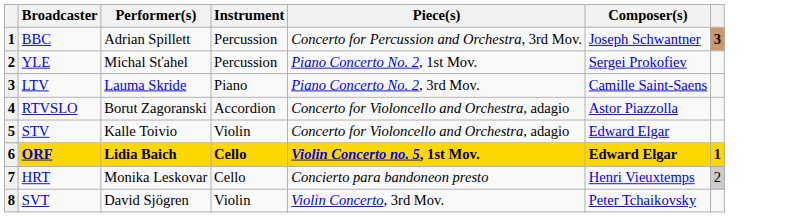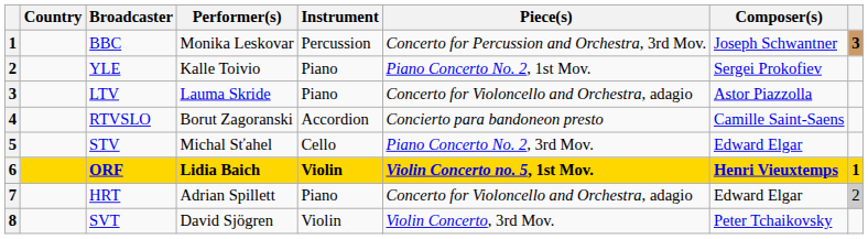 <table class="wikitable sortable plainrowheaders">
 <tr>
 <th scope="col"></th>
+<th scope="col">Country</th>
 <th scope="col">Broadcaster</th>
 <th scope="col">Performer(s)</th>
 <th scope="col">Instrument</th>
 <th scope="col">Piece(s)</th>
 <th scope="col">Composer(s)</th>
 <th scope="col"></th>
 </tr>
 <tr>
 <th scope="row" style="text-align:center;">1</th>
+<td></td>
 <td><a href='#'>BBC</a></td>
-<td>Adrian Spillett</td>
+<td>Monika Leskovar</td>
 <td>Percussion</td>
 <td><em>Concerto for Percussion and Orchestra</em>, 3rd Mov.</td>
 <td><a href='#'>Joseph Schwantner</a></td>
 <td style="text-align:center; background-color:#C96;"><strong>3</strong></td>
 </tr>
 <tr>
 <th scope="row" style="text-align:center;">2</th>
+<td></td>
 <td><a href='#'>YLE</a></td>
-<td>Michal Sťahel</td>
-<td>Percussion</td>
+<td>Kalle Toivio</td>
+<td>Piano</td>
 <td><em><a href='#'>Piano Concerto No. 2</a></em>, 1st Mov.</td>
 <td><a href='#'>Sergei Prokofiev</a></td>
 <td></td>
 </tr>
 <tr>
 <th scope="row" style="text-align:center;">3</th>
+<td></td>
 <td><a href='#'>LTV</a></td>
 <td><a href='#'>Lauma Skride</a></td>
 <td>Piano</td>
-<td><em><a href='#'>Piano Concerto No. 2</a></em>, 3rd Mov.</td>
-<td><a href='#'>Camille Saint-Saens</a></td>
-<td></td>
-</tr>
-<tr>
-<th scope="row" style="text-align:center;">4</th>
-<td><a href='#'>RTVSLO</a></td>
-<td>Borut Zagoranski</td>
-<td>Accordion</td>
 <td><em>Concerto for Violoncello and Orchestra</em>, adagio</td>
 <td><a href='#'>Astor Piazzolla</a></td>
 <td></td>
 </tr>
 <tr>
+<th scope="row" style="text-align:center;">4</th>
+<td></td>
+<td><a href='#'>RTVSLO</a></td>
+<td>Borut Zagoranski</td>
+<td>Accordion</td>
+<td><em>Concierto para bandoneon presto</em></td>
+<td><a href='#'>Camille Saint-Saens</a></td>
+<td></td>
+</tr>
+<tr>
 <th scope="row" style="text-align:center;">5</th>
+<td></td>
 <td><a href='#'>STV</a></td>
-<td>Kalle Toivio</td>
-<td>Violin</td>
-<td><em>Concerto for Violoncello and Orchestra</em>, adagio</td>
+<td>Michal Sťahel</td>
+<td>Cello</td>
+<td><em><a href='#'>Piano Concerto No. 2</a></em>, 3rd Mov.</td>
 <td><a href='#'>Edward Elgar</a></td>
 <td></td>
 </tr>
 <tr style="font-weight:bold; background:gold;">
 <th scope="row" style="text-align:center;">6</th>
+<td></td>
 <td><a href='#'>ORF</a></td>
 <td>Lidia Baich</td>
-<td>Cello</td>
+<td>Violin</td>
 <td><em><a href='#'>Violin Concerto no. 5</a></em>, 1st Mov.</td>
-<td>Edward Elgar</td>
+<td><a href='#'>Henri Vieuxtemps</a></td>
 <td style="text-align:center;">1</td>
 </tr>
 <tr>
 <th scope="row" style="text-align:center;">7</th>
+<td></td>
 <td><a href='#'>HRT</a></td>
-<td>Monika Leskovar</td>
-<td>Cello</td>
-<td><em>Concierto para bandoneon presto</em></td>
-<td><a href='#'>Henri Vieuxtemps</a></td>
+<td>Adrian Spillett</td>
+<td>Piano</td>
+<td><em>Concerto for Violoncello and Orchestra</em>, adagio</td>
+<td>Edward Elgar</td>
 <td style="text-align:center; background-color:#CCC;">2</td>
 </tr>
 <tr>
 <th scope="row" style="text-align:center;">8</th>
+<td></td>
 <td><a href='#'>SVT</a></td>
 <td>David Sjögren</td>
 <td>Violin</td>
 <td><em><a href='#'>Violin Concerto</a></em>, 3rd Mov.</td>
 <td><a href='#'>Peter Tchaikovsky</a></td>
 <td></td>
 </tr>
 </table>
